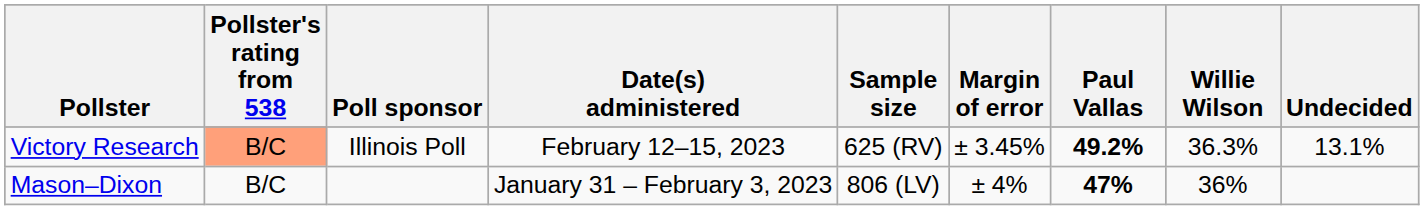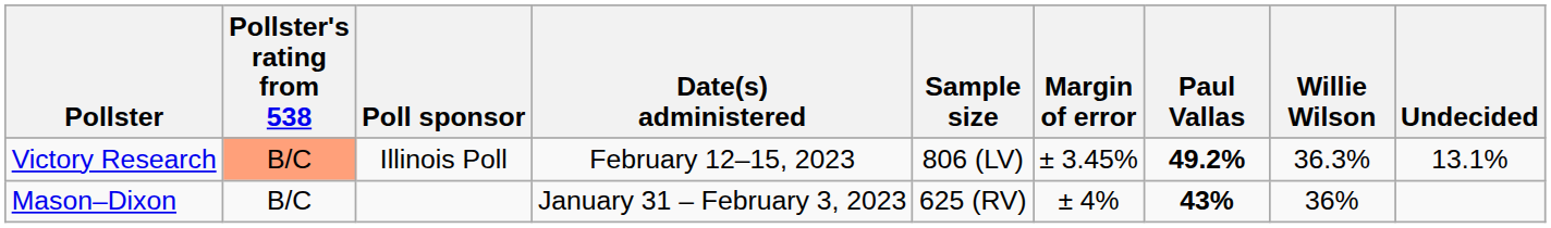 <table class="wikitable" style="font-size:90%;text-align:center;">
 <tr valign=bottom>
 <th>Pollster</th>
 <th>Pollster's<br>rating<br>from<br><a href='#'>538</a></th>
 <th>Poll sponsor</th>
 <th>Date(s)<br>administered</th>
 <th>Sample<br>size</th>
 <th>Margin<br>of error</th>
 <th style="width:60px;">Paul<br>Vallas</th>
 <th style="width:60px;">Willie<br>Wilson</th>
 <th>Undecided</th>
 </tr>
 <tr>
 <td style="text-align:left;"><a href='#'>Victory Research</a></td>
 <td style="background: lightsalmon;">B/C</td>
 <td>Illinois Poll</td>
 <td>February 12–15, 2023</td>
-<td>625 (RV)</td>
+<td>806 (LV)</td>
 <td>± 3.45%</td>
 <td><strong>49.2%</strong></td>
 <td>36.3%</td>
 <td>13.1%</td>
 </tr>
 <tr>
 <td style="text-align:left;"><a href='#'>Mason–Dixon</a></td>
 <td>B/C</td>
 <td></td>
 <td>January 31 – February 3, 2023</td>
-<td>806 (LV)</td>
+<td>625 (RV)</td>
 <td>± 4%</td>
-<td><strong>47%</strong></td>
+<td><strong>43%</strong></td>
 <td>36%</td>
 <td></td>
 </tr>
 </table>
